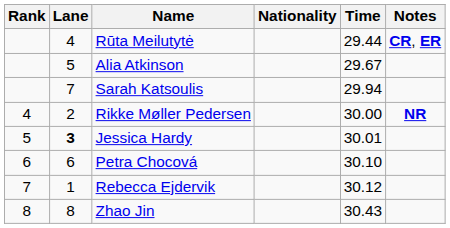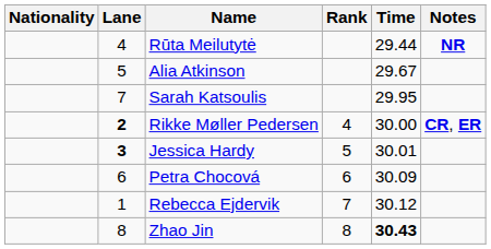 <table class="wikitable sortable" style="text-align:center">
 <tr>
-<th>Rank</th>
+<th>Nationality</th>
 <th>Lane</th>
 <th>Name</th>
-<th>Nationality</th>
+<th>Rank</th>
 <th>Time</th>
 <th>Notes</th>
 </tr>
 <tr>
-<td></td>
+<td align=left></td>
 <td>4</td>
 <td align=left><a href='#'>Rūta Meilutytė</a></td>
-<td align=left></td>
+<td></td>
 <td>29.44</td>
-<td><strong><a href='#'>CR</a></strong>, <strong><a href='#'>ER</a></strong></td>
+<td><strong><a href='#'>NR</a></strong></td>
 </tr>
 <tr>
-<td></td>
+<td align=left></td>
 <td>5</td>
 <td align=left><a href='#'>Alia Atkinson</a></td>
-<td align=left></td>
+<td></td>
 <td>29.67</td>
 <td></td>
 </tr>
 <tr>
-<td></td>
+<td align=left></td>
 <td>7</td>
 <td align=left><a href='#'>Sarah Katsoulis</a></td>
-<td align=left></td>
-<td>29.94</td>
+<td></td>
+<td>29.95</td>
 <td></td>
 </tr>
 <tr>
+<td align=left></td>
+<td><strong>2</strong></td>
+<td align=left><a href='#'>Rikke Møller Pedersen</a></td>
 <td>4</td>
-<td>2</td>
-<td align=left><a href='#'>Rikke Møller Pedersen</a></td>
-<td align=left></td>
 <td>30.00</td>
-<td><strong><a href='#'>NR</a></strong></td>
+<td><strong><a href='#'>CR</a></strong>, <strong><a href='#'>ER</a></strong></td>
 </tr>
 <tr>
-<td>5</td>
+<td align=left></td>
 <td><strong>3</strong></td>
 <td align=left><a href='#'>Jessica Hardy</a></td>
-<td align=left></td>
+<td>5</td>
 <td>30.01</td>
 <td></td>
 </tr>
 <tr>
-<td>6</td>
+<td align=left></td>
 <td>6</td>
 <td align=left><a href='#'>Petra Chocová</a></td>
-<td align=left></td>
-<td>30.10</td>
+<td>6</td>
+<td>30.09</td>
 <td></td>
 </tr>
 <tr>
-<td>7</td>
+<td align=left></td>
 <td>1</td>
 <td align=left><a href='#'>Rebecca Ejdervik</a></td>
-<td align=left></td>
+<td>7</td>
 <td>30.12</td>
 <td></td>
 </tr>
 <tr>
-<td>8</td>
+<td align=left></td>
 <td>8</td>
 <td align=left><a href='#'>Zhao Jin</a></td>
-<td align=left></td>
-<td>30.43</td>
+<td>8</td>
+<td><strong>30.43</strong></td>
 <td></td>
 </tr>
 </table>
